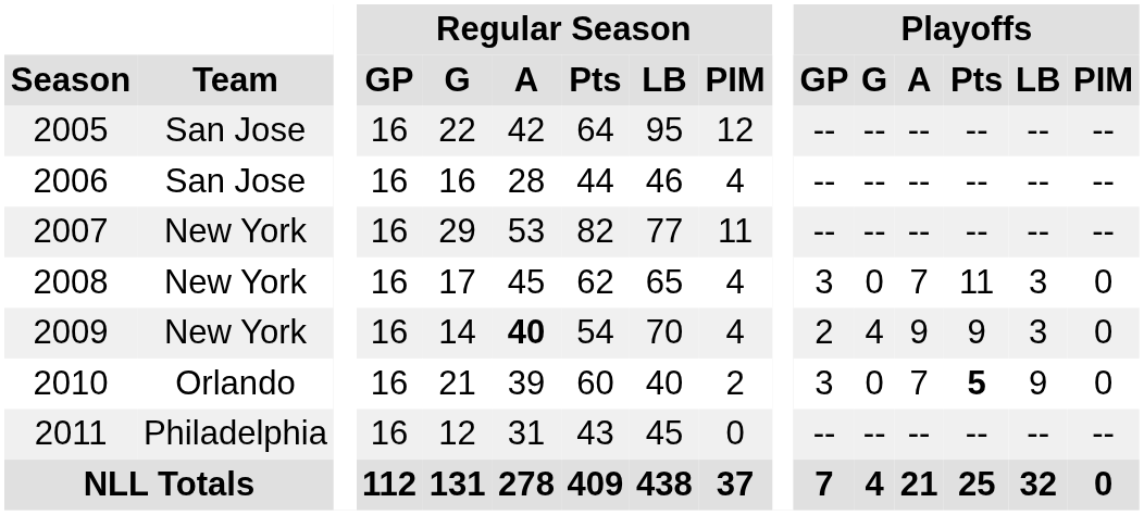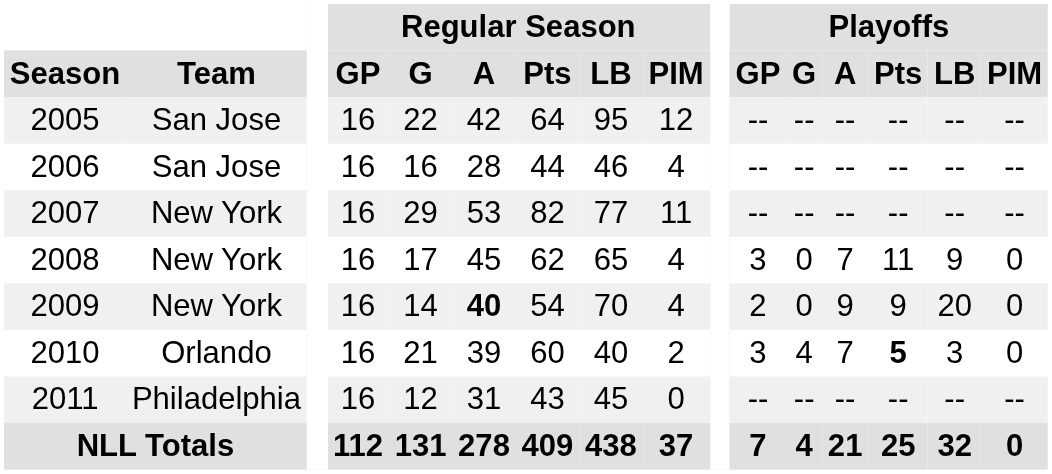 <table BORDER="0" CELLPADDING="3" CELLSPACING="0">
 <tr ALIGN="center" bgcolor="#e0e0e0">
 <th colspan="2" bgcolor="#ffffff"> </th>
 <th rowspan="99" bgcolor="#ffffff"> </th>
 <th colspan="6">Regular Season</th>
 <th rowspan="99" bgcolor="#ffffff"> </th>
 <th colspan="6">Playoffs</th>
 </tr>
 <tr ALIGN="center" bgcolor="#e0e0e0">
 <th>Season</th>
 <th>Team</th>
 <th>GP</th>
 <th>G</th>
 <th>A</th>
 <th>Pts</th>
 <th>LB</th>
 <th>PIM</th>
 <th>GP</th>
 <th>G</th>
 <th>A</th>
 <th>Pts</th>
 <th>LB</th>
 <th>PIM</th>
 </tr>
 <tr ALIGN="center" bgcolor="#f0f0f0">
 <td>2005</td>
 <td>San Jose</td>
 <td>16</td>
 <td>22</td>
 <td>42</td>
 <td>64</td>
 <td>95</td>
 <td>12</td>
 <td>--</td>
 <td>--</td>
 <td>--</td>
 <td>--</td>
 <td>--</td>
 <td>--</td>
 </tr>
 <tr ALIGN="center">
 <td>2006</td>
 <td>San Jose</td>
 <td>16</td>
 <td>16</td>
 <td>28</td>
 <td>44</td>
 <td>46</td>
 <td>4</td>
 <td>--</td>
 <td>--</td>
 <td>--</td>
 <td>--</td>
 <td>--</td>
 <td>--</td>
 </tr>
 <tr ALIGN="center" bgcolor="#f0f0f0">
 <td>2007</td>
 <td>New York</td>
 <td>16</td>
 <td>29</td>
 <td>53</td>
 <td>82</td>
 <td>77</td>
 <td>11</td>
 <td>--</td>
 <td>--</td>
 <td>--</td>
 <td>--</td>
 <td>--</td>
 <td>--</td>
 </tr>
 <tr ALIGN="center">
 <td>2008</td>
 <td>New York</td>
 <td>16</td>
 <td>17</td>
 <td>45</td>
 <td>62</td>
 <td>65</td>
 <td>4</td>
 <td>3</td>
 <td>0</td>
 <td>7</td>
 <td>11</td>
-<td>3</td>
+<td>9</td>
 <td>0</td>
 </tr>
 <tr ALIGN="center" bgcolor="#f0f0f0">
 <td>2009</td>
 <td>New York</td>
 <td>16</td>
 <td>14</td>
 <td><strong>40</strong></td>
 <td>54</td>
 <td>70</td>
 <td>4</td>
 <td>2</td>
-<td>4</td>
+<td>0</td>
 <td>9</td>
 <td>9</td>
-<td>3</td>
+<td>20</td>
 <td>0</td>
 </tr>
 <tr ALIGN="center">
 <td>2010</td>
 <td>Orlando</td>
 <td>16</td>
 <td>21</td>
 <td>39</td>
 <td>60</td>
 <td>40</td>
 <td>2</td>
 <td>3</td>
-<td>0</td>
+<td>4</td>
 <td>7</td>
 <td><strong>5</strong></td>
-<td>9</td>
+<td>3</td>
 <td>0</td>
 </tr>
 <tr ALIGN="center" bgcolor="#f0f0f0">
 <td>2011</td>
 <td>Philadelphia</td>
 <td>16</td>
 <td>12</td>
 <td>31</td>
 <td>43</td>
 <td>45</td>
 <td>0</td>
 <td>--</td>
 <td>--</td>
 <td>--</td>
 <td>--</td>
 <td>--</td>
 <td>--</td>
 </tr>
 <tr ALIGN="center" bgcolor="#e0e0e0">
 <th colspan="2">NLL Totals</th>
 <th>112</th>
 <th>131</th>
 <th>278</th>
 <th>409</th>
 <th>438</th>
 <th>37</th>
 <th>7</th>
 <th>4</th>
 <th>21</th>
 <th>25</th>
 <th>32</th>
 <th>0</th>
 </tr>
 </table>
